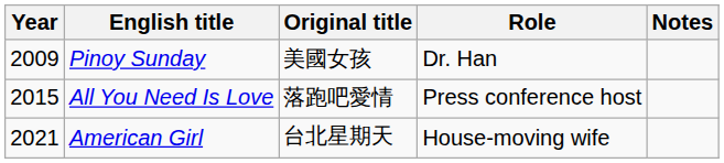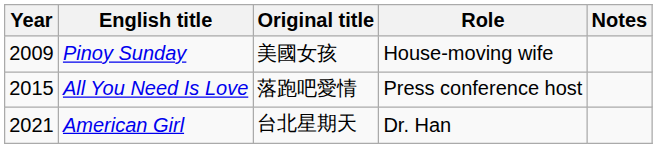 <table class="wikitable sortable">
 <tr>
 <th>Year</th>
 <th>English title</th>
 <th>Original title</th>
 <th>Role</th>
 <th class="unsortable">Notes</th>
 </tr>
 <tr>
 <td>2009</td>
 <td><em><a href='#'>Pinoy Sunday</a></em></td>
 <td>美國女孩</td>
-<td>Dr. Han</td>
+<td>House-moving wife</td>
 <td></td>
 </tr>
 <tr>
 <td>2015</td>
 <td><em><a href='#'>All You Need Is Love</a></em></td>
 <td>落跑吧愛情</td>
 <td>Press conference host</td>
 <td></td>
 </tr>
 <tr>
 <td>2021</td>
 <td><em><a href='#'>American Girl</a></em></td>
 <td>台北星期天</td>
-<td>House-moving wife</td>
+<td>Dr. Han</td>
 <td></td>
 </tr>
 </table>
